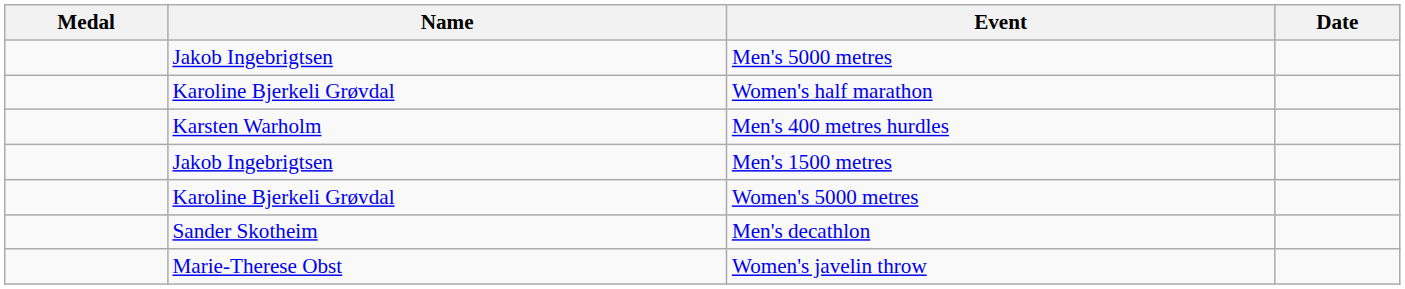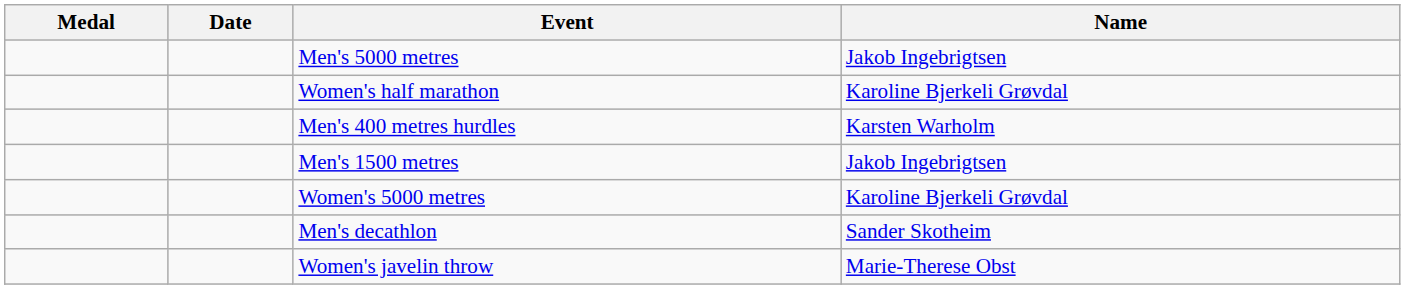 <table class="wikitable" style="font-size:90%" width=60%>
 <tr>
 <th>Medal</th>
+<th>Date</th>
+<th>Event</th>
 <th>Name</th>
-<th>Event</th>
-<th>Date</th>
 </tr>
 <tr>
 <td></td>
+<td></td>
+<td><a href='#'>Men's 5000 metres</a></td>
 <td><a href='#'>Jakob Ingebrigtsen</a></td>
-<td><a href='#'>Men's 5000 metres</a></td>
-<td></td>
 </tr>
 <tr>
 <td></td>
+<td></td>
+<td><a href='#'>Women's half marathon</a></td>
 <td><a href='#'>Karoline Bjerkeli Grøvdal</a></td>
-<td><a href='#'>Women's half marathon</a></td>
-<td></td>
 </tr>
 <tr>
 <td></td>
+<td></td>
+<td><a href='#'>Men's 400 metres hurdles</a></td>
 <td><a href='#'>Karsten Warholm</a></td>
-<td><a href='#'>Men's 400 metres hurdles</a></td>
-<td></td>
 </tr>
 <tr>
 <td></td>
+<td></td>
+<td><a href='#'>Men's 1500 metres</a></td>
 <td><a href='#'>Jakob Ingebrigtsen</a></td>
-<td><a href='#'>Men's 1500 metres</a></td>
-<td></td>
 </tr>
 <tr>
 <td></td>
+<td></td>
+<td><a href='#'>Women's 5000 metres</a></td>
 <td><a href='#'>Karoline Bjerkeli Grøvdal</a></td>
-<td><a href='#'>Women's 5000 metres</a></td>
-<td></td>
 </tr>
 <tr>
 <td></td>
+<td></td>
+<td><a href='#'>Men's decathlon</a></td>
 <td><a href='#'>Sander Skotheim</a></td>
-<td><a href='#'>Men's decathlon</a></td>
-<td></td>
 </tr>
 <tr>
 <td></td>
+<td></td>
+<td><a href='#'>Women's javelin throw</a></td>
 <td><a href='#'>Marie-Therese Obst</a></td>
-<td><a href='#'>Women's javelin throw</a></td>
-<td></td>
 </tr>
 </table>
